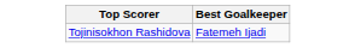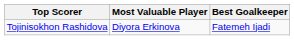 <table class="wikitable" style="margin: 0 auto;">
 <tr>
 <th>Top Scorer</th>
+<th>Most Valuable Player</th>
 <th>Best Goalkeeper</th>
 </tr>
 <tr>
 <td> <a href='#'>Tojinisokhon Rashidova</a></td>
+<td> <a href='#'>Diyora Erkinova</a></td>
 <td> <a href='#'>Fatemeh Ijadi</a></td>
 </tr>
 </table>
